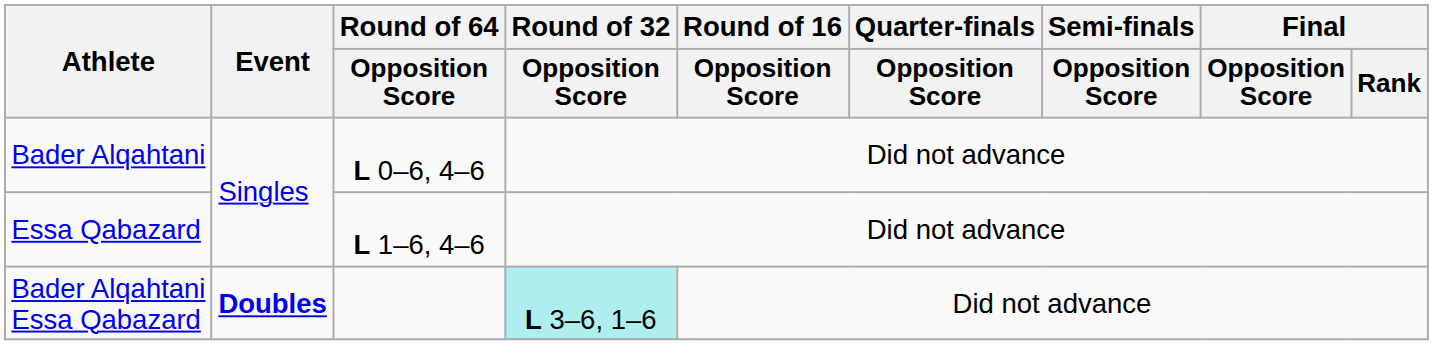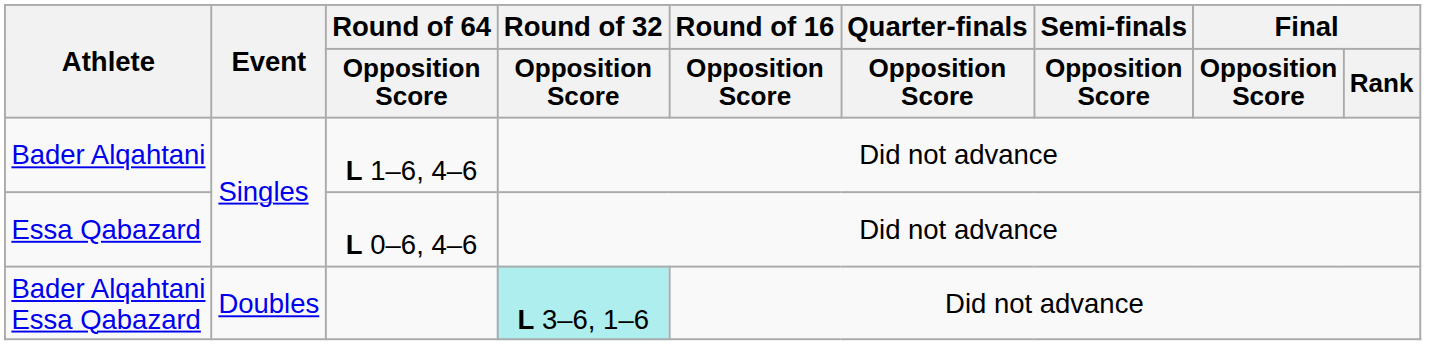 <table class=wikitable style="font-size:90%; text-align:center;">
 <tr>
 <th rowspan="2">Athlete</th>
 <th rowspan="2">Event</th>
 <th>Round of 64</th>
 <th>Round of 32</th>
 <th>Round of 16</th>
 <th>Quarter-finals</th>
 <th>Semi-finals</th>
 <th colspan=2>Final</th>
 </tr>
 <tr style="font-size:95%">
 <th>Opposition<br>Score</th>
 <th>Opposition<br>Score</th>
 <th>Opposition<br>Score</th>
 <th>Opposition<br>Score</th>
 <th>Opposition<br>Score</th>
 <th>Opposition<br>Score</th>
 <th>Rank</th>
 </tr>
 <tr>
 <td align=left><a href='#'>Bader Alqahtani</a></td>
 <td align=left rowspan=2><a href='#'>Singles</a></td>
+<td><br><strong>L</strong> 1–6, 4–6</td>
+<td colspan=6>Did not advance</td>
+</tr>
+<tr>
+<td align=left><a href='#'>Essa Qabazard</a></td>
 <td><br><strong>L</strong> 0–6, 4–6</td>
 <td colspan=6>Did not advance</td>
 </tr>
 <tr>
-<td align=left><a href='#'>Essa Qabazard</a></td>
-<td><br><strong>L</strong> 1–6, 4–6</td>
-<td colspan=6>Did not advance</td>
-</tr>
-<tr>
 <td align=left><a href='#'>Bader Alqahtani</a><br><a href='#'>Essa Qabazard</a></td>
-<td align=left><strong><a href='#'>Doubles</a></strong></td>
+<td align=left><a href='#'>Doubles</a></td>
 <td></td>
 <td style="background: paleturquoise;"><br><strong>L</strong> 3–6, 1–6</td>
 <td colspan=5>Did not advance</td>
 </tr>
 </table>
